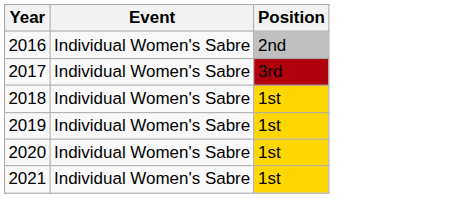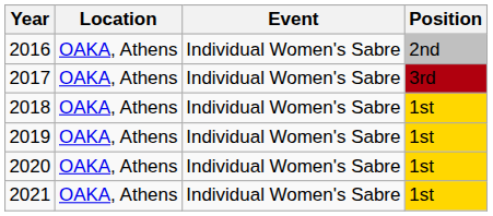 <table class="wikitable">
 <tr>
 <th>Year</th>
+<th>Location</th>
 <th>Event</th>
 <th>Position</th>
 </tr>
 <tr>
 <td>2016</td>
+<td><a href='#'>OAKA</a>, Athens</td>
 <td>Individual Women's Sabre</td>
 <td bgcolor="silver">2nd </td>
 </tr>
 <tr>
 <td>2017</td>
+<td><a href='#'>OAKA</a>, Athens</td>
 <td>Individual Women's Sabre</td>
 <td bgcolor="bronze">3rd </td>
 </tr>
 <tr>
 <td>2018</td>
+<td><a href='#'>OAKA</a>, Athens</td>
 <td>Individual Women's Sabre</td>
 <td bgcolor="gold">1st </td>
 </tr>
 <tr>
 <td>2019</td>
+<td><a href='#'>OAKA</a>, Athens</td>
 <td>Individual Women's Sabre</td>
 <td bgcolor="gold">1st </td>
 </tr>
 <tr>
 <td>2020</td>
+<td><a href='#'>OAKA</a>, Athens</td>
 <td>Individual Women's Sabre</td>
 <td bgcolor="gold">1st </td>
 </tr>
 <tr>
 <td>2021</td>
+<td><a href='#'>OAKA</a>, Athens</td>
 <td>Individual Women's Sabre</td>
 <td bgcolor="gold">1st </td>
 </tr>
 </table>
